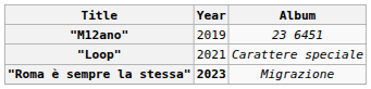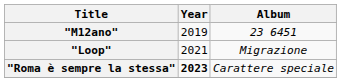 <table class="wikitable plainrowheaders" style="text-align:center;">
 <tr>
 <th>Title</th>
 <th>Year</th>
 <th>Album</th>
 </tr>
 <tr>
 <th scope="row">"M12ano"<br></th>
 <td>2019</td>
 <td><em>23 6451</em></td>
 </tr>
 <tr>
 <th scope="row">"Loop"<br></th>
 <td>2021</td>
-<td><em>Carattere speciale</em></td>
+<td><em>Migrazione </em></td>
 </tr>
 <tr>
 <th scope="row">"Roma è sempre la stessa"<br></th>
 <td><strong>2023</strong></td>
-<td><em>Migrazione </em></td>
+<td><em>Carattere speciale</em></td>
 </tr>
 <tr>
 </tr>
 </table>
